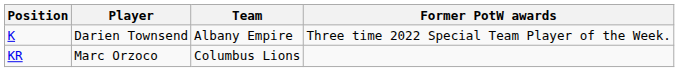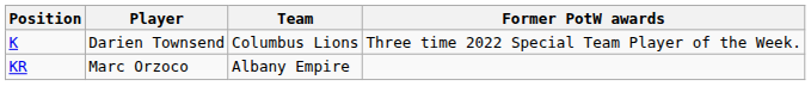 <table class="wikitable">
 <tr>
 <th>Position</th>
 <th>Player</th>
 <th>Team</th>
 <th>Former PotW awards</th>
 </tr>
 <tr>
 <td><a href='#'>K</a></td>
 <td>Darien Townsend</td>
-<td>Albany Empire</td>
+<td>Columbus Lions</td>
 <td>Three time 2022 Special Team Player of the Week.</td>
 </tr>
 <tr>
 <td><a href='#'>KR</a></td>
 <td>Marc Orzoco</td>
-<td>Columbus Lions</td>
+<td>Albany Empire</td>
 <td></td>
 </tr>
 </table>
